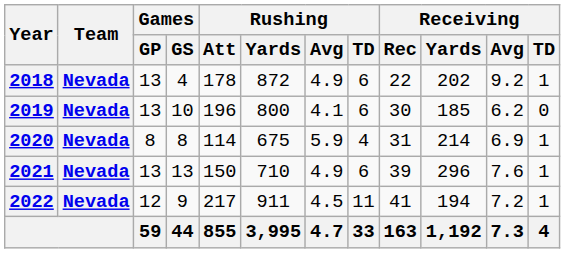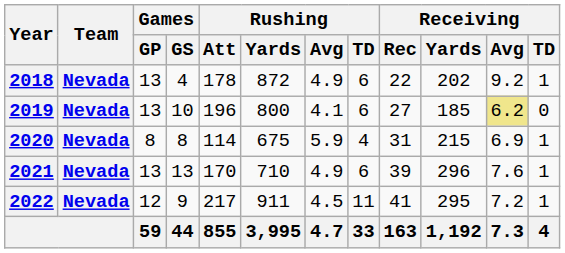 <table class="wikitable" style="text-align:center">
 <tr align=center>
 <th rowspan="2">Year</th>
 <th rowspan="2">Team</th>
 <th colspan="2">Games</th>
 <th colspan="4">Rushing</th>
 <th colspan="4">Receiving</th>
 </tr>
 <tr>
 <th>GP</th>
 <th>GS</th>
 <th>Att</th>
 <th>Yards</th>
 <th>Avg</th>
 <th>TD</th>
 <th>Rec</th>
 <th>Yards</th>
 <th>Avg</th>
 <th>TD</th>
 </tr>
 <tr>
 <th><a href='#'>2018</a></th>
 <th><a href='#'>Nevada</a></th>
 <td>13</td>
 <td>4</td>
 <td>178</td>
 <td>872</td>
 <td>4.9</td>
 <td>6</td>
 <td>22</td>
 <td>202</td>
 <td>9.2</td>
 <td>1</td>
 </tr>
 <tr>
 <th><a href='#'>2019</a></th>
 <th><a href='#'>Nevada</a></th>
 <td>13</td>
 <td>10</td>
 <td>196</td>
 <td>800</td>
 <td>4.1</td>
 <td>6</td>
-<td>30</td>
+<td>27</td>
 <td>185</td>
-<td>6.2</td>
+<td style="background: khaki;">6.2</td>
 <td>0</td>
 </tr>
 <tr>
 <th><a href='#'>2020</a></th>
 <th><a href='#'>Nevada</a></th>
 <td>8</td>
 <td>8</td>
 <td>114</td>
 <td>675</td>
 <td>5.9</td>
 <td>4</td>
 <td>31</td>
-<td>214</td>
+<td>215</td>
 <td>6.9</td>
 <td>1</td>
 </tr>
 <tr>
 <th><a href='#'>2021</a></th>
 <th><a href='#'>Nevada</a></th>
 <td>13</td>
 <td>13</td>
-<td>150</td>
+<td>170</td>
 <td>710</td>
 <td>4.9</td>
 <td>6</td>
 <td>39</td>
 <td>296</td>
 <td>7.6</td>
 <td>1</td>
 </tr>
 <tr>
 <th><a href='#'>2022</a></th>
 <th><a href='#'>Nevada</a></th>
 <td>12</td>
 <td>9</td>
 <td>217</td>
 <td>911</td>
 <td>4.5</td>
 <td>11</td>
 <td>41</td>
-<td>194</td>
+<td>295</td>
 <td>7.2</td>
 <td>1</td>
 </tr>
 <tr>
 <th colspan="2"></th>
 <th>59</th>
 <th>44</th>
 <th>855</th>
 <th>3,995</th>
 <th>4.7</th>
 <th>33</th>
 <th>163</th>
 <th>1,192</th>
 <th>7.3</th>
 <th>4</th>
 </tr>
 </table>
